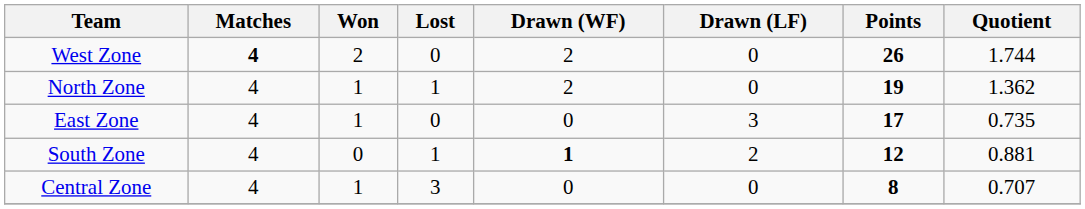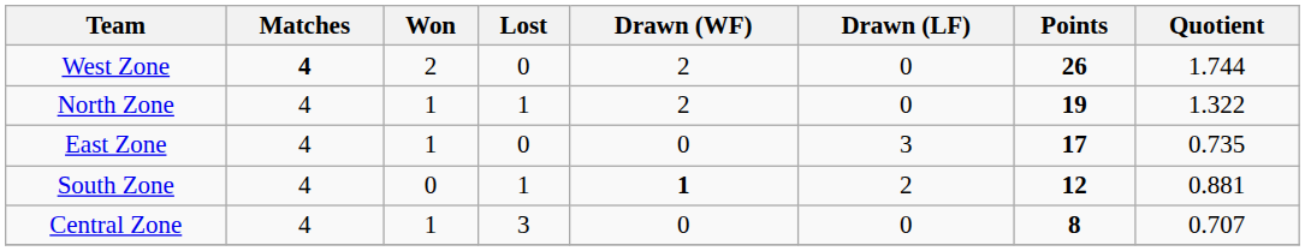 <table class="wikitable sortable" style="text-align: center; width:65%">
 <tr>
 <th>Team</th>
 <th>Matches</th>
 <th>Won</th>
 <th>Lost</th>
 <th>Drawn (WF)</th>
 <th>Drawn (LF)</th>
 <th>Points</th>
 <th>Quotient</th>
 </tr>
 <tr -bgcolor="#ccffcc">
 <td><a href='#'>West Zone</a></td>
 <td><strong>4</strong></td>
 <td>2</td>
 <td>0</td>
 <td>2</td>
 <td>0</td>
 <td><strong>26</strong></td>
 <td>1.744</td>
 </tr>
 <tr>
 <td><a href='#'>North Zone</a></td>
 <td>4</td>
 <td>1</td>
 <td>1</td>
 <td>2</td>
 <td>0</td>
 <td><strong>19</strong></td>
-<td>1.362</td>
+<td>1.322</td>
 </tr>
 <tr>
 <td><a href='#'>East Zone</a></td>
 <td>4</td>
 <td>1</td>
 <td>0</td>
 <td>0</td>
 <td>3</td>
 <td><strong>17</strong></td>
 <td>0.735</td>
 </tr>
 <tr>
 <td><a href='#'>South Zone</a></td>
 <td>4</td>
 <td>0</td>
 <td>1</td>
 <td><strong>1</strong></td>
 <td>2</td>
 <td><strong>12</strong></td>
 <td>0.881</td>
 </tr>
 <tr>
 <td><a href='#'>Central Zone</a></td>
 <td>4</td>
 <td>1</td>
 <td>3</td>
 <td>0</td>
 <td>0</td>
 <td><strong>8</strong></td>
 <td>0.707</td>
 </tr>
 <tr>
 </tr>
 </table>
